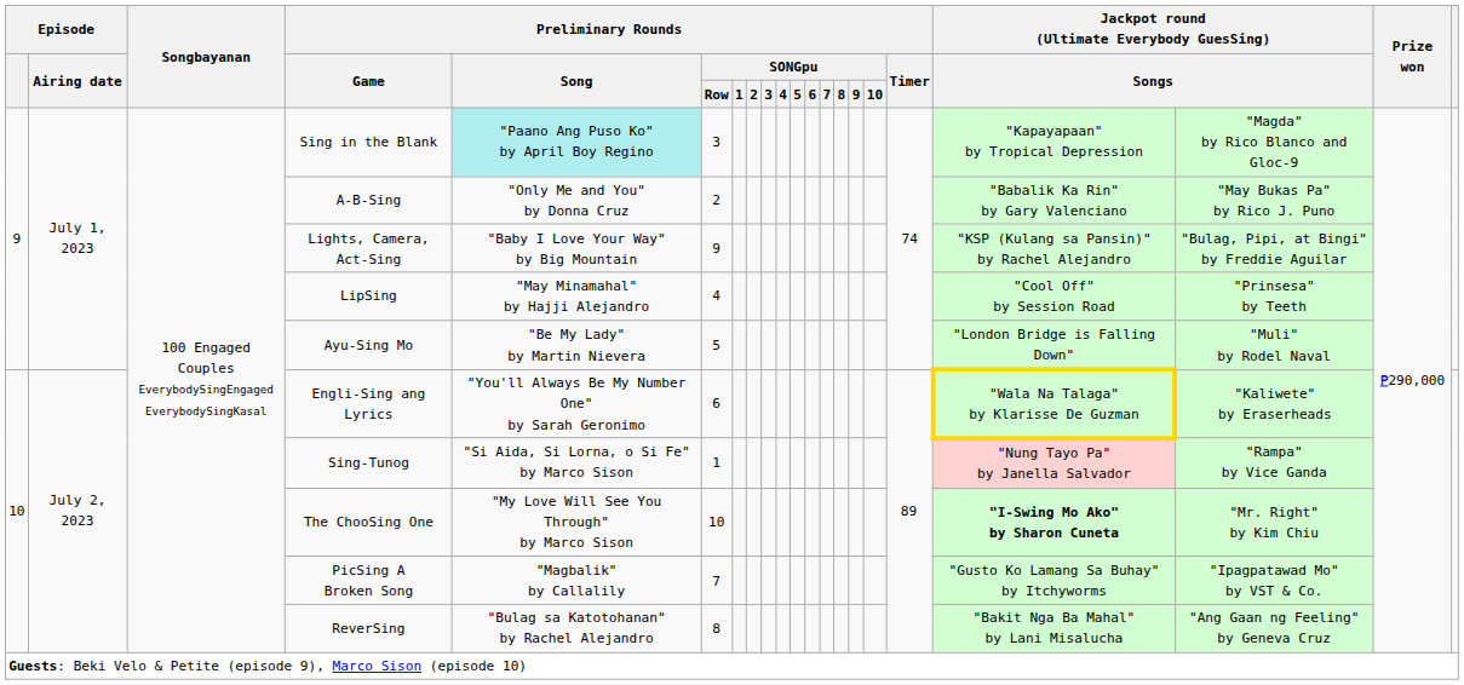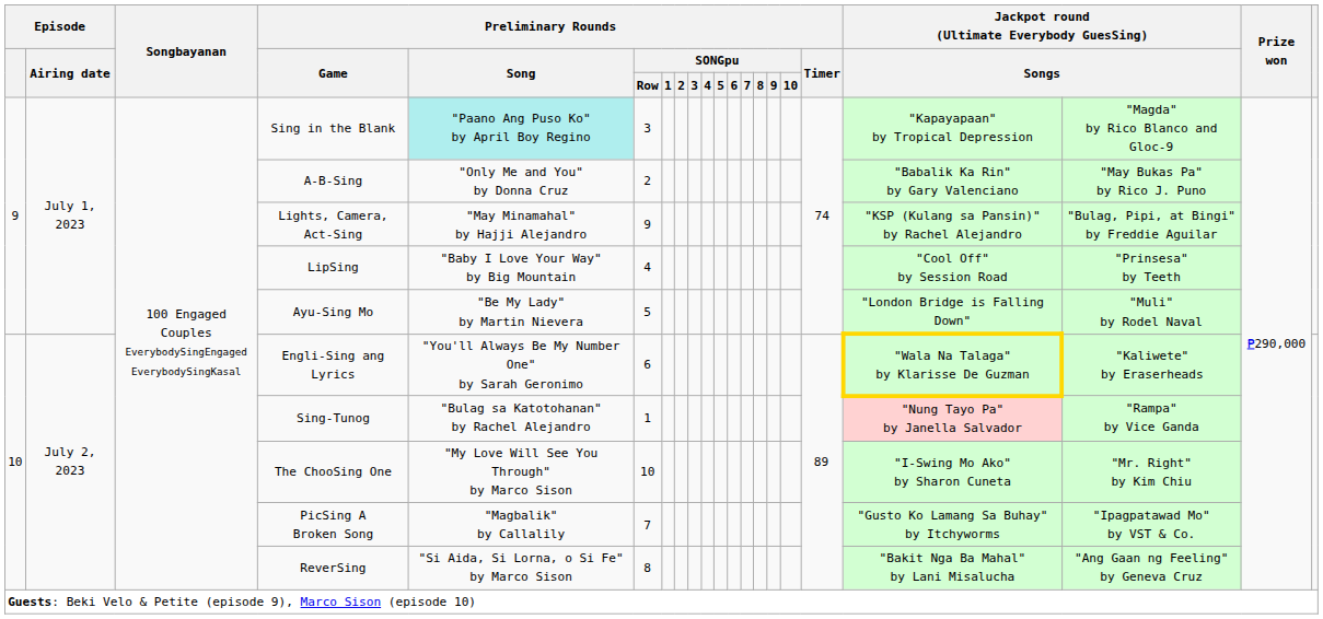 <table class="wikitable mw-collapsible mw-collapsed" style="text-align:center; font-size:90%; line-height:18px;" width="100%">
 <tr>
 <th colspan=2>Episode</th>
 <th rowspan=3>Songbayanan</th>
 <th colspan=14>Preliminary Rounds</th>
 <th colspan=2>Jackpot round<br><strong>(Ultimate Everybody GuesSing)</strong></th>
 <th rowspan=3>Prize won</th>
 <th rowspan=3></th>
 </tr>
 <tr>
 <th rowspan=2></th>
 <th rowspan=2>Airing date</th>
 <th rowspan=2>Game</th>
 <th rowspan=2>Song</th>
 <th colspan=11>SONGpu</th>
 <th rowspan=2>Timer</th>
 <th colspan=2 rowspan=2>Songs</th>
 </tr>
 <tr>
 <th>Row</th>
 <th>1</th>
 <th>2</th>
 <th>3</th>
 <th>4</th>
 <th>5</th>
 <th>6</th>
 <th>7</th>
 <th>8</th>
 <th>9</th>
 <th>10</th>
 </tr>
 <tr>
 <td rowspan=5>9</td>
 <td rowspan=5>July 1, 2023</td>
 <td rowspan=10>100 Engaged Couples<br><small>EverybodySingEngaged<br>EverybodySingKasal</small></td>
 <td>Sing in the Blank</td>
 <td style="background: paleturquoise;">"Paano Ang Puso Ko"<br>by April Boy Regino</td>
 <td>3</td>
 <td></td>
 <td></td>
 <td></td>
 <td></td>
 <td></td>
 <td></td>
 <td></td>
 <td></td>
 <td></td>
 <td></td>
 <td rowspan=5>74<br></td>
 <td bgcolor=D2FFD2>"Kapayapaan"<br>by Tropical Depression</td>
 <td bgcolor=D2FFD2>"Magda"<br>by Rico Blanco and Gloc-9</td>
 <td rowspan=10><a href='#'>₱</a>290,000</td>
 <td rowspan=5><br></td>
 </tr>
 <tr>
 <td>A-B-Sing</td>
 <td>"Only Me and You"<br>by Donna Cruz</td>
 <td>2</td>
 <td></td>
 <td></td>
 <td></td>
 <td></td>
 <td></td>
 <td></td>
 <td></td>
 <td></td>
 <td></td>
 <td></td>
 <td bgcolor=D2FFD2>"Babalik Ka Rin"<br>by Gary Valenciano</td>
 <td bgcolor=D2FFD2>"May Bukas Pa"<br>by Rico J. Puno</td>
 </tr>
 <tr>
 <td>Lights, Camera,<br>Act-Sing</td>
-<td>"Baby I Love Your Way"<br>by Big Mountain</td>
+<td>"May Minamahal"<br>by Hajji Alejandro</td>
 <td>9</td>
 <td></td>
 <td></td>
 <td></td>
 <td></td>
 <td></td>
 <td></td>
 <td></td>
 <td></td>
 <td></td>
 <td></td>
 <td bgcolor=D2FFD2>"KSP (Kulang sa Pansin)"<br>by Rachel Alejandro</td>
 <td bgcolor=D2FFD2>"Bulag, Pipi, at Bingi"<br>by Freddie Aguilar</td>
 </tr>
 <tr>
 <td>LipSing</td>
-<td>"May Minamahal"<br>by Hajji Alejandro</td>
+<td>"Baby I Love Your Way"<br>by Big Mountain</td>
 <td>4</td>
 <td></td>
 <td></td>
 <td></td>
 <td></td>
 <td></td>
 <td></td>
 <td></td>
 <td></td>
 <td></td>
 <td></td>
 <td bgcolor=D2FFD2>"Cool Off"<br>by Session Road</td>
 <td bgcolor=D2FFD2>"Prinsesa"<br>by Teeth</td>
 </tr>
 <tr>
 <td>Ayu-Sing Mo</td>
 <td>"Be My Lady"<br>by Martin Nievera</td>
 <td>5</td>
 <td></td>
 <td></td>
 <td></td>
 <td></td>
 <td></td>
 <td></td>
 <td></td>
 <td></td>
 <td></td>
 <td></td>
 <td bgcolor=D2FFD2>"London Bridge is Falling Down"</td>
 <td bgcolor=D2FFD2>"Muli"<br>by Rodel Naval</td>
 </tr>
 <tr>
 <td rowspan=5>10</td>
 <td rowspan=5>July 2, 2023</td>
 <td>Engli-Sing ang Lyrics</td>
 <td>"You'll Always Be My Number One"<br>by Sarah Geronimo</td>
 <td>6</td>
 <td></td>
 <td></td>
 <td></td>
 <td></td>
 <td></td>
 <td></td>
 <td></td>
 <td></td>
 <td></td>
 <td></td>
 <td rowspan=5>89<br></td>
 <td style="background: #D2FFD2; border:solid 4px #FFD700;">"Wala Na Talaga"<br>by Klarisse De Guzman</td>
 <td bgcolor=D2FFD2>"Kaliwete"<br>by Eraserheads</td>
 <td rowspan=5><br></td>
 </tr>
 <tr>
 <td>Sing-Tunog</td>
-<td>"Si Aida, Si Lorna, o Si Fe"<br>by Marco Sison</td>
+<td>"Bulag sa Katotohanan"<br>by Rachel Alejandro</td>
 <td>1</td>
 <td></td>
 <td></td>
 <td></td>
 <td></td>
 <td></td>
 <td></td>
 <td></td>
 <td></td>
 <td></td>
 <td></td>
 <td bgcolor=FFD2D2>"Nung Tayo Pa"<br>by Janella Salvador</td>
 <td bgcolor=D2FFD2>"Rampa"<br>by Vice Ganda</td>
 </tr>
 <tr>
 <td>The ChooSing One</td>
 <td>"My Love Will See You Through"<br>by Marco Sison</td>
 <td>10</td>
 <td></td>
 <td></td>
 <td></td>
 <td></td>
 <td></td>
 <td></td>
 <td></td>
 <td></td>
 <td></td>
 <td></td>
-<td bgcolor=D2FFD2><strong>"I-Swing Mo Ako"<br>by Sharon Cuneta</strong></td>
+<td bgcolor=D2FFD2>"I-Swing Mo Ako"<br>by Sharon Cuneta</td>
 <td bgcolor=D2FFD2>"Mr. Right"<br>by Kim Chiu</td>
 </tr>
 <tr>
 <td>PicSing A<br>Broken Song</td>
 <td>"Magbalik"<br>by Callalily</td>
 <td>7</td>
 <td></td>
 <td></td>
 <td></td>
 <td></td>
 <td></td>
 <td></td>
 <td></td>
 <td></td>
 <td></td>
 <td></td>
 <td bgcolor=D2FFD2>"Gusto Ko Lamang Sa Buhay"<br>by Itchyworms</td>
 <td bgcolor=D2FFD2>"Ipagpatawad Mo"<br>by VST & Co.</td>
 </tr>
 <tr>
 <td>ReverSing</td>
-<td>"Bulag sa Katotohanan"<br>by Rachel Alejandro</td>
+<td>"Si Aida, Si Lorna, o Si Fe"<br>by Marco Sison</td>
 <td>8</td>
 <td></td>
 <td></td>
 <td></td>
 <td></td>
 <td></td>
 <td></td>
 <td></td>
 <td></td>
 <td></td>
 <td></td>
 <td bgcolor=D2FFD2>"Bakit Nga Ba Mahal"<br>by Lani Misalucha</td>
 <td bgcolor=D2FFD2>"Ang Gaan ng Feeling"<br>by Geneva Cruz</td>
 </tr>
 <tr>
 <td colspan=21 style="background:white;" align="left"><strong>Guests</strong>: Beki Velo & Petite (episode 9), <a href='#'>Marco Sison</a> (episode 10)</td>
 </tr>
 </table>
